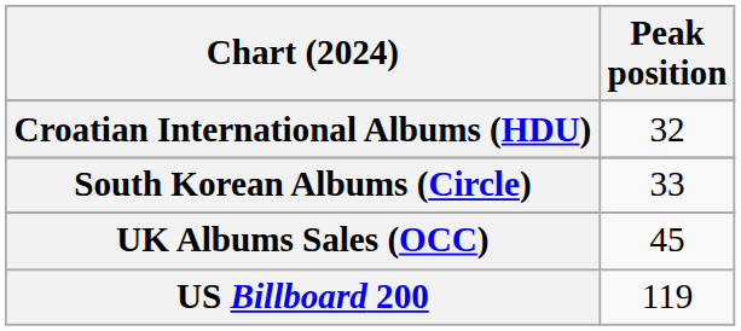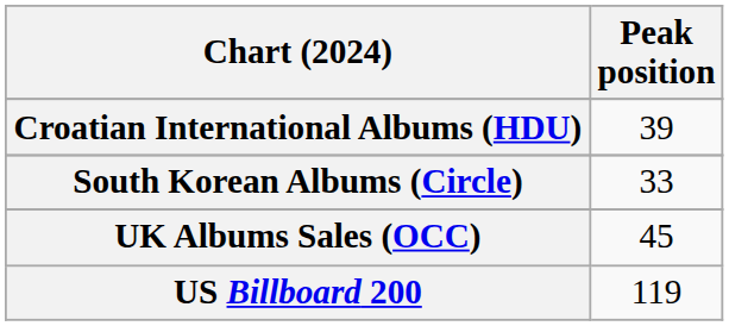 <table class="wikitable sortable plainrowheaders" style="text-align:center">
 <tr>
 <th scope="col">Chart (2024)</th>
 <th scope="col">Peak<br>position</th>
 </tr>
 <tr>
 </tr>
 <tr>
 </tr>
 <tr>
 <th scope="row">Croatian International Albums (<a href='#'>HDU</a>)</th>
-<td>32</td>
+<td>39</td>
 </tr>
 <tr>
 </tr>
 <tr>
 </tr>
 <tr>
 <th scope="row">South Korean Albums (<a href='#'>Circle</a>)</th>
 <td>33</td>
 </tr>
 <tr>
 </tr>
 <tr>
 <th scope="row">UK Albums Sales (<a href='#'>OCC</a>)</th>
 <td>45</td>
 </tr>
 <tr>
 <th scope="row">US <a href='#'><em>Billboard</em> 200</a></th>
 <td>119</td>
 </tr>
 </table>
